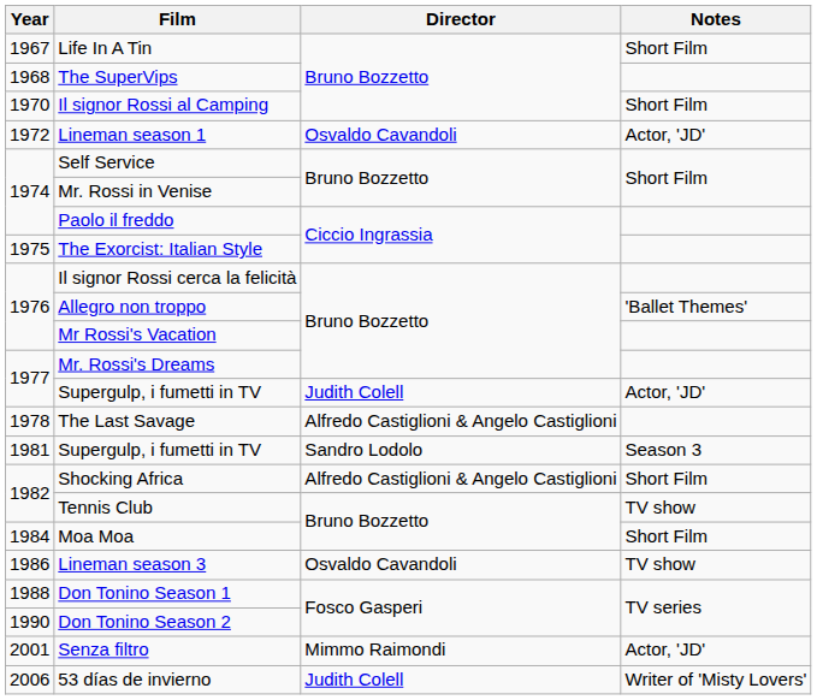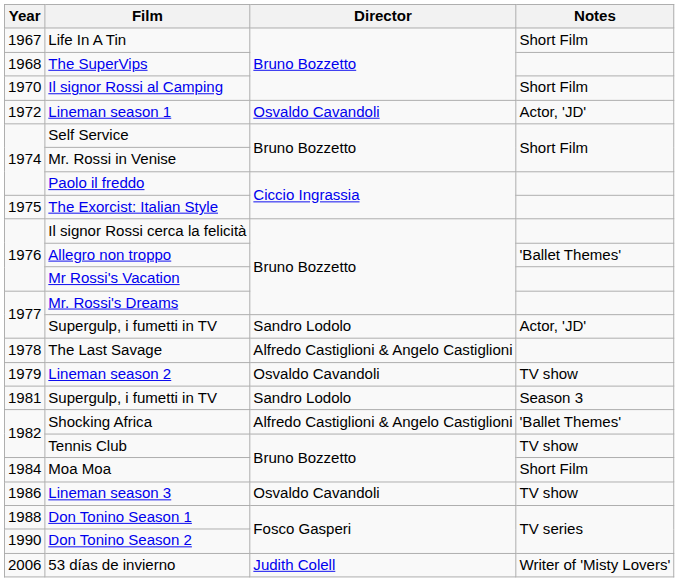 <table class="wikitable">
 <tr>
 <th>Year</th>
 <th>Film</th>
 <th>Director</th>
 <th>Notes</th>
 </tr>
 <tr>
 <td>1967</td>
 <td>Life In A Tin</td>
 <td rowspan="3"><a href='#'>Bruno Bozzetto</a></td>
 <td>Short Film</td>
 </tr>
 <tr>
 <td>1968</td>
 <td><a href='#'>The SuperVips</a></td>
 <td></td>
 </tr>
 <tr>
 <td>1970</td>
 <td><a href='#'>Il signor Rossi al Camping</a></td>
 <td>Short Film</td>
 </tr>
 <tr>
 <td>1972</td>
 <td><a href='#'>Lineman season 1</a></td>
 <td><a href='#'>Osvaldo Cavandoli</a></td>
 <td>Actor, 'JD'</td>
 </tr>
 <tr>
 <td rowspan="3">1974</td>
 <td>Self Service</td>
 <td rowspan="2">Bruno Bozzetto</td>
 <td rowspan="2">Short Film</td>
 </tr>
 <tr>
 <td>Mr. Rossi in Venise</td>
 </tr>
 <tr>
 <td><a href='#'>Paolo il freddo</a></td>
 <td rowspan="2"><a href='#'>Ciccio Ingrassia</a></td>
 <td></td>
 </tr>
 <tr>
 <td>1975</td>
 <td><a href='#'>The Exorcist: Italian Style</a></td>
 <td></td>
 </tr>
 <tr>
 <td rowspan="3">1976</td>
 <td>Il signor Rossi cerca la felicità</td>
 <td rowspan="4">Bruno Bozzetto</td>
 <td></td>
 </tr>
 <tr>
 <td><a href='#'>Allegro non troppo</a></td>
 <td>'Ballet Themes'</td>
 </tr>
 <tr>
 <td><a href='#'>Mr Rossi's Vacation</a></td>
 <td></td>
 </tr>
 <tr>
 <td rowspan="2">1977</td>
 <td><a href='#'>Mr. Rossi's Dreams</a></td>
 <td></td>
 </tr>
 <tr>
 <td>Supergulp, i fumetti in TV</td>
-<td><a href='#'>Judith Colell</a></td>
+<td>Sandro Lodolo</td>
 <td>Actor, 'JD'</td>
 </tr>
 <tr>
 <td>1978</td>
 <td>The Last Savage</td>
 <td>Alfredo Castiglioni & Angelo Castiglioni</td>
 <td></td>
+</tr>
+<tr>
+<td>1979</td>
+<td><a href='#'>Lineman season 2</a></td>
+<td>Osvaldo Cavandoli</td>
+<td>TV show</td>
 </tr>
 <tr>
 <td>1981</td>
 <td>Supergulp, i fumetti in TV</td>
 <td>Sandro Lodolo</td>
 <td>Season 3</td>
 </tr>
 <tr>
 <td rowspan="2">1982</td>
 <td>Shocking Africa</td>
 <td>Alfredo Castiglioni & Angelo Castiglioni</td>
-<td>Short Film</td>
+<td>'Ballet Themes'</td>
 </tr>
 <tr>
 <td>Tennis Club</td>
 <td rowspan="2">Bruno Bozzetto</td>
 <td>TV show</td>
 </tr>
 <tr>
 <td>1984</td>
 <td>Moa Moa</td>
 <td>Short Film</td>
 </tr>
 <tr>
 <td>1986</td>
 <td><a href='#'>Lineman season 3</a></td>
 <td>Osvaldo Cavandoli</td>
 <td>TV show</td>
 </tr>
 <tr>
 <td>1988</td>
 <td><a href='#'>Don Tonino Season 1</a></td>
 <td rowspan="2">Fosco Gasperi</td>
 <td rowspan="2">TV series</td>
 </tr>
 <tr>
 <td>1990</td>
 <td><a href='#'>Don Tonino Season 2</a></td>
 </tr>
 <tr>
-<td>2001</td>
-<td><a href='#'>Senza filtro</a></td>
-<td>Mimmo Raimondi</td>
-<td>Actor, 'JD'</td>
-</tr>
-<tr>
 <td>2006</td>
 <td>53 días de invierno</td>
 <td><a href='#'>Judith Colell</a></td>
 <td>Writer of 'Misty Lovers'</td>
 </tr>
 </table>
